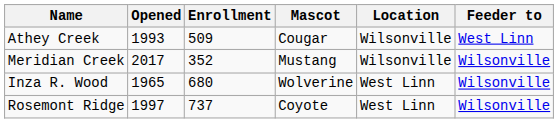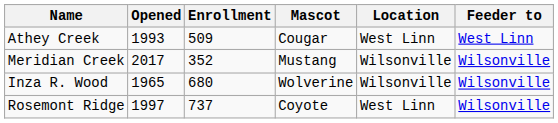 <table class="wikitable">
 <tr>
 <th>Name</th>
 <th>Opened</th>
 <th>Enrollment</th>
 <th>Mascot</th>
 <th>Location</th>
 <th>Feeder to</th>
 </tr>
 <tr>
 <td>Athey Creek</td>
 <td>1993</td>
 <td>509</td>
 <td>Cougar</td>
-<td>Wilsonville</td>
+<td>West Linn</td>
 <td><a href='#'>West Linn</a></td>
 </tr>
 <tr>
 <td>Meridian Creek</td>
 <td>2017</td>
 <td>352</td>
 <td>Mustang</td>
 <td>Wilsonville</td>
 <td><a href='#'>Wilsonville</a></td>
 </tr>
 <tr>
 <td>Inza R. Wood</td>
 <td>1965</td>
 <td>680</td>
 <td>Wolverine</td>
-<td>West Linn</td>
+<td>Wilsonville</td>
 <td><a href='#'>Wilsonville</a></td>
 </tr>
 <tr>
 <td>Rosemont Ridge</td>
 <td>1997</td>
 <td>737</td>
 <td>Coyote</td>
 <td>West Linn</td>
 <td><a href='#'>Wilsonville</a></td>
 </tr>
 </table>
